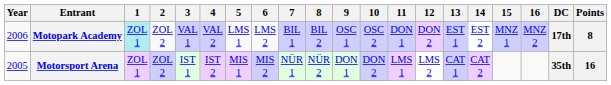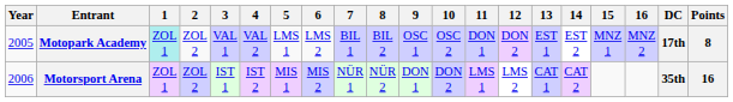 <table class="wikitable" style="text-align:center; font-size:85%">
 <tr>
 <th>Year</th>
 <th>Entrant</th>
 <th>1</th>
 <th>2</th>
 <th>3</th>
 <th>4</th>
 <th>5</th>
 <th>6</th>
 <th>7</th>
 <th>8</th>
 <th>9</th>
 <th>10</th>
 <th>11</th>
 <th>12</th>
 <th>13</th>
 <th>14</th>
 <th>15</th>
 <th>16</th>
 <th>DC</th>
 <th>Points</th>
 </tr>
 <tr>
-<td><a href='#'>2006</a></td>
+<td><a href='#'>2005</a></td>
 <th nowrap><a href='#'>Motopark Academy</a></th>
 <td style="background: paleturquoise;"><a href='#'>ZOL<br>1</a></td>
 <td><a href='#'>ZOL<br>2</a></td>
 <td style="background:#cfcfff;"><a href='#'>VAL<br>1</a><br></td>
 <td style="background:#cfcfff;"><a href='#'>VAL<br>2</a><br></td>
 <td><a href='#'>LMS<br>1</a></td>
 <td><a href='#'>LMS<br>2</a></td>
 <td style="background:#cfcfff;"><a href='#'>BIL<br>1</a><br></td>
 <td style="background:#cfcfff;"><a href='#'>BIL<br>2</a><br></td>
 <td style="background:#cfcfff;"><a href='#'>OSC<br>1</a><br></td>
 <td style="background:#cfcfff;"><a href='#'>OSC<br>2</a><br></td>
 <td style="background:#cfcfff;"><a href='#'>DON<br>1</a><br></td>
 <td style="background:#efcfff;"><a href='#'>DON<br>2</a><br></td>
 <td style="background:#cfcfff;"><a href='#'>EST<br>1</a><br></td>
 <td style="background:#ffffff;"><a href='#'>EST<br>2</a><br></td>
 <td style="background:#cfcfff;"><a href='#'>MNZ<br>1</a><br></td>
 <td style="background:#cfcfff;"><a href='#'>MNZ<br>2</a><br></td>
 <th>17th</th>
 <th>8</th>
 </tr>
 <tr>
-<td><a href='#'>2005</a></td>
+<td><a href='#'>2006</a></td>
 <th nowrap><a href='#'>Motorsport Arena</a></th>
 <td style="background:#efcfff;"><a href='#'>ZOL<br>1</a><br></td>
 <td style="background:#cfcfff;"><a href='#'>ZOL<br>2</a><br></td>
 <td style="background:#dfffdf;"><a href='#'>IST<br>1</a><br></td>
 <td style="background:#efcfff;"><a href='#'>IST<br>2</a><br></td>
 <td style="background:#efcfff;"><a href='#'>MIS<br>1</a><br></td>
 <td style="background:#cfcfff;"><a href='#'>MIS<br>2</a><br></td>
 <td style="background:#dfffdf;"><a href='#'>NÜR<br>1</a><br></td>
 <td style="background:#dfffdf;"><a href='#'>NÜR<br>2</a><br></td>
 <td style="background:#dfffdf;"><a href='#'>DON<br>1</a><br></td>
 <td style="background:#cfcfff;"><a href='#'>DON<br>2</a><br></td>
 <td style="background:#efcfff;"><a href='#'>LMS<br>1</a><br></td>
 <td style="background:#ffffff;"><a href='#'>LMS<br>2</a><br></td>
 <td style="background:#cfcfff;"><a href='#'>CAT<br>1</a><br></td>
 <td style="background:#efcfff;"><a href='#'>CAT<br>2</a><br></td>
 <td></td>
 <td></td>
 <th>35th</th>
 <th>16</th>
 </tr>
 </table>
